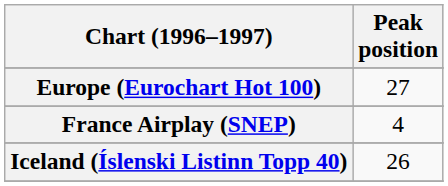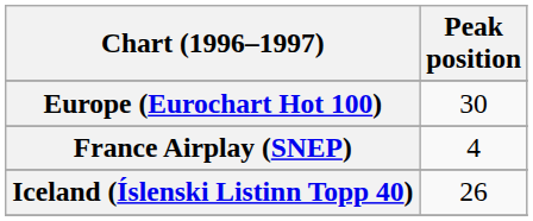 <table class="wikitable sortable plainrowheaders" style="text-align:center">
 <tr>
 <th>Chart (1996–1997)</th>
 <th>Peak<br>position</th>
 </tr>
 <tr>
 </tr>
 <tr>
 <th scope="row">Europe (<a href='#'>Eurochart Hot 100</a>)</th>
-<td>27</td>
+<td>30</td>
 </tr>
 <tr>
 </tr>
 <tr>
 <th scope="row">France Airplay (<a href='#'>SNEP</a>)</th>
 <td>4</td>
 </tr>
 <tr>
 </tr>
 <tr>
 <th scope="row">Iceland (<a href='#'>Íslenski Listinn Topp 40</a>)</th>
 <td>26</td>
 </tr>
 <tr>
 </tr>
 <tr>
 </tr>
 <tr>
 </tr>
 <tr>
 </tr>
 </table>
